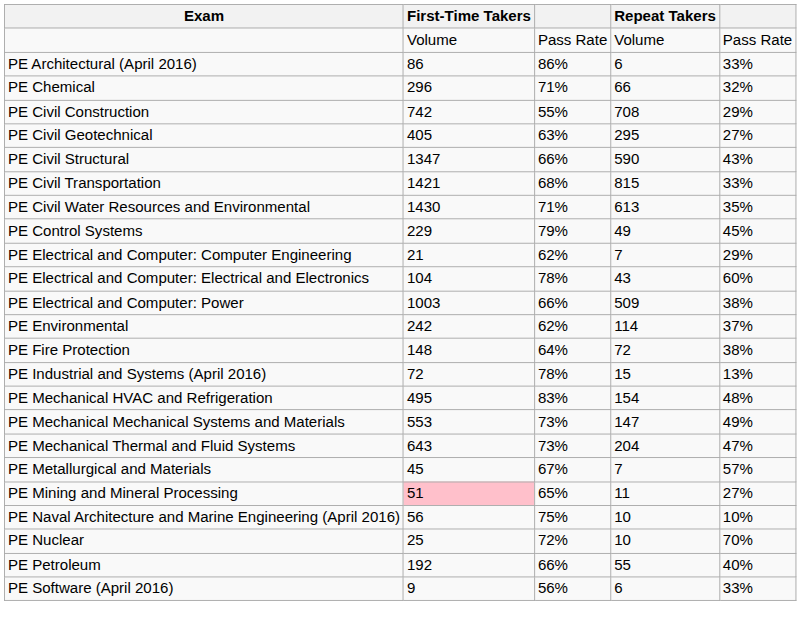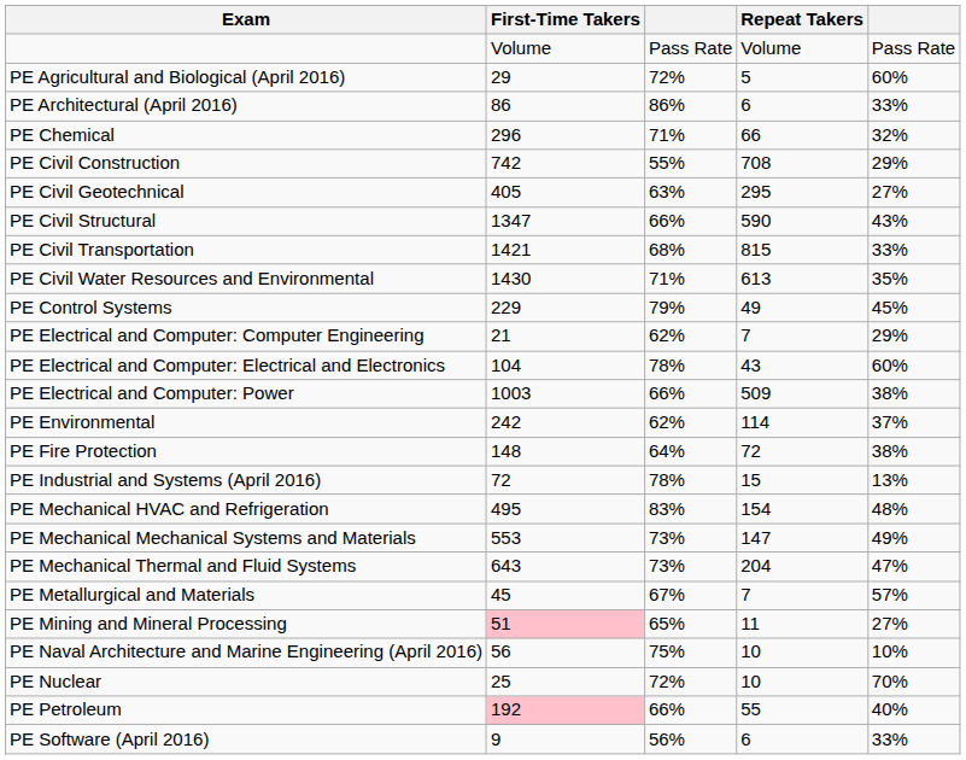 <table class="wikitable">
 <tr>
 <th>Exam</th>
 <th>First-Time Takers</th>
 <th></th>
 <th>Repeat Takers</th>
 <th></th>
 </tr>
 <tr>
 <td></td>
 <td>Volume</td>
 <td>Pass Rate</td>
 <td>Volume</td>
 <td>Pass Rate</td>
+</tr>
+<tr>
+<td>PE Agricultural and Biological (April 2016)</td>
+<td>29</td>
+<td>72%</td>
+<td>5</td>
+<td>60%</td>
 </tr>
 <tr>
 <td>PE Architectural (April 2016)</td>
 <td>86</td>
 <td>86%</td>
 <td>6</td>
 <td>33%</td>
 </tr>
 <tr>
 <td>PE Chemical</td>
 <td>296</td>
 <td>71%</td>
 <td>66</td>
 <td>32%</td>
 </tr>
 <tr>
 <td>PE Civil Construction</td>
 <td>742</td>
 <td>55%</td>
 <td>708</td>
 <td>29%</td>
 </tr>
 <tr>
 <td>PE Civil Geotechnical</td>
 <td>405</td>
 <td>63%</td>
 <td>295</td>
 <td>27%</td>
 </tr>
 <tr>
 <td>PE Civil Structural</td>
 <td>1347</td>
 <td>66%</td>
 <td>590</td>
 <td>43%</td>
 </tr>
 <tr>
 <td>PE Civil Transportation</td>
 <td>1421</td>
 <td>68%</td>
 <td>815</td>
 <td>33%</td>
 </tr>
 <tr>
 <td>PE Civil Water Resources and Environmental</td>
 <td>1430</td>
 <td>71%</td>
 <td>613</td>
 <td>35%</td>
 </tr>
 <tr>
 <td>PE Control Systems</td>
 <td>229</td>
 <td>79%</td>
 <td>49</td>
 <td>45%</td>
 </tr>
 <tr>
 <td>PE Electrical and Computer: Computer Engineering</td>
 <td>21</td>
 <td>62%</td>
 <td>7</td>
 <td>29%</td>
 </tr>
 <tr>
 <td>PE Electrical and Computer: Electrical and Electronics</td>
 <td>104</td>
 <td>78%</td>
 <td>43</td>
 <td>60%</td>
 </tr>
 <tr>
 <td>PE Electrical and Computer: Power</td>
 <td>1003</td>
 <td>66%</td>
 <td>509</td>
 <td>38%</td>
 </tr>
 <tr>
 <td>PE Environmental</td>
 <td>242</td>
 <td>62%</td>
 <td>114</td>
 <td>37%</td>
 </tr>
 <tr>
 <td>PE Fire Protection</td>
 <td>148</td>
 <td>64%</td>
 <td>72</td>
 <td>38%</td>
 </tr>
 <tr>
 <td>PE Industrial and Systems (April 2016)</td>
 <td>72</td>
 <td>78%</td>
 <td>15</td>
 <td>13%</td>
 </tr>
 <tr>
 <td>PE Mechanical HVAC and Refrigeration</td>
 <td>495</td>
 <td>83%</td>
 <td>154</td>
 <td>48%</td>
 </tr>
 <tr>
 <td>PE Mechanical Mechanical Systems and Materials</td>
 <td>553</td>
 <td>73%</td>
 <td>147</td>
 <td>49%</td>
 </tr>
 <tr>
 <td>PE Mechanical Thermal and Fluid Systems</td>
 <td>643</td>
 <td>73%</td>
 <td>204</td>
 <td>47%</td>
 </tr>
 <tr>
 <td>PE Metallurgical and Materials</td>
 <td>45</td>
 <td>67%</td>
 <td>7</td>
 <td>57%</td>
 </tr>
 <tr>
 <td>PE Mining and Mineral Processing</td>
 <td style="background: pink;">51</td>
 <td>65%</td>
 <td>11</td>
 <td>27%</td>
 </tr>
 <tr>
 <td>PE Naval Architecture and Marine Engineering (April 2016)</td>
 <td>56</td>
 <td>75%</td>
 <td>10</td>
 <td>10%</td>
 </tr>
 <tr>
 <td>PE Nuclear</td>
 <td>25</td>
 <td>72%</td>
 <td>10</td>
 <td>70%</td>
 </tr>
 <tr>
 <td>PE Petroleum</td>
-<td>192</td>
+<td style="background: pink;">192</td>
 <td>66%</td>
 <td>55</td>
 <td>40%</td>
 </tr>
 <tr>
 <td>PE Software (April 2016)</td>
 <td>9</td>
 <td>56%</td>
 <td>6</td>
 <td>33%</td>
 </tr>
 </table>
